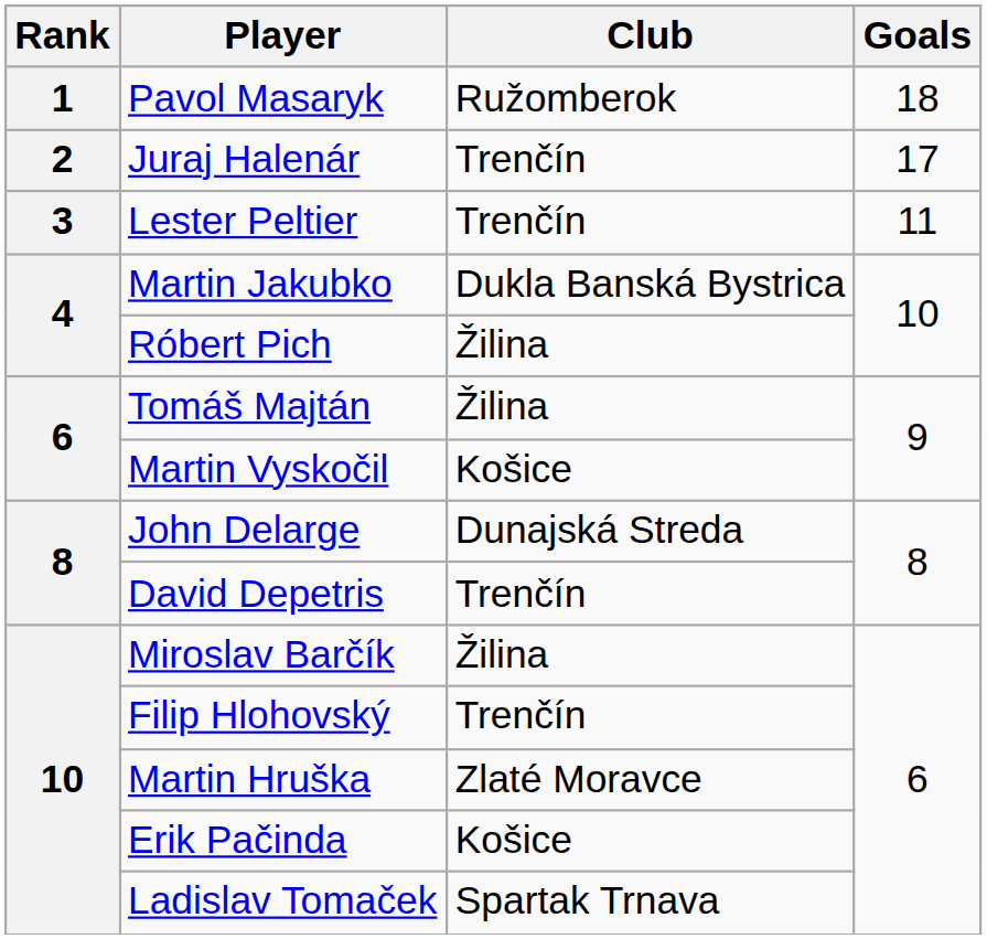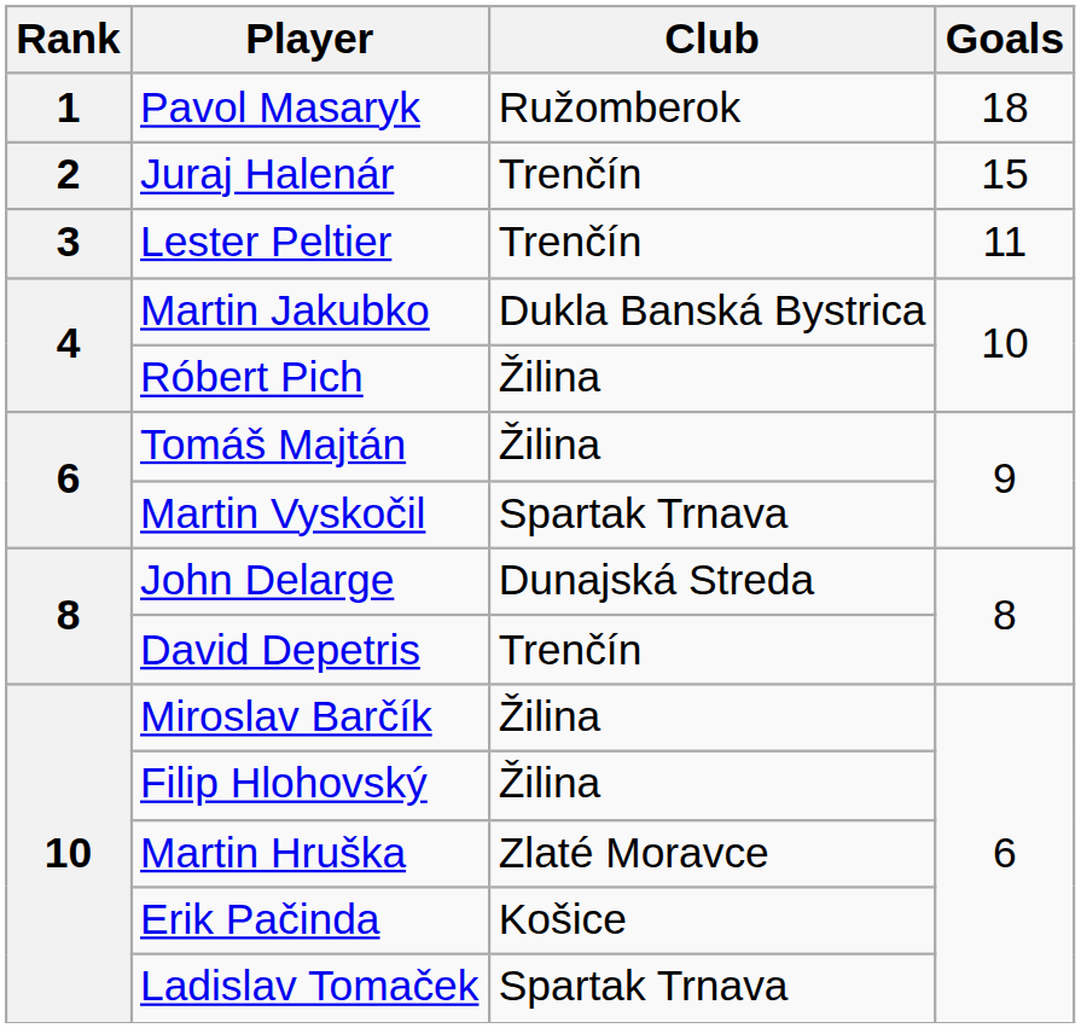 <table class="wikitable" style="text-align:center">
 <tr>
 <th>Rank</th>
 <th>Player</th>
 <th>Club</th>
 <th>Goals</th>
 </tr>
 <tr>
 <th rowspan="1">1</th>
 <td align="left"> <a href='#'>Pavol Masaryk</a></td>
 <td align="left">Ružomberok</td>
 <td>18</td>
 </tr>
 <tr>
 <th rowspan="1">2</th>
 <td align="left"> <a href='#'>Juraj Halenár</a></td>
 <td align="left">Trenčín</td>
-<td>17</td>
+<td>15</td>
 </tr>
 <tr>
 <th rowspan="1">3</th>
 <td align="left"> <a href='#'>Lester Peltier</a></td>
 <td align="left">Trenčín</td>
 <td>11</td>
 </tr>
 <tr>
 <th rowspan="2">4</th>
 <td align="left"> <a href='#'>Martin Jakubko</a></td>
 <td align="left">Dukla Banská Bystrica</td>
 <td rowspan="2">10</td>
 </tr>
 <tr>
 <td align="left"> <a href='#'>Róbert Pich</a></td>
 <td align="left">Žilina</td>
 </tr>
 <tr>
 <th rowspan="2">6</th>
 <td align="left"> <a href='#'>Tomáš Majtán</a></td>
 <td align="left">Žilina</td>
 <td rowspan="2">9</td>
 </tr>
 <tr>
 <td align="left"> <a href='#'>Martin Vyskočil</a></td>
-<td align="left">Košice</td>
+<td align="left">Spartak Trnava</td>
 </tr>
 <tr>
 <th rowspan="2">8</th>
 <td align="left"> <a href='#'>John Delarge</a></td>
 <td align="left">Dunajská Streda</td>
 <td rowspan="2">8</td>
 </tr>
 <tr>
 <td align="left"> <a href='#'>David Depetris</a></td>
 <td align="left">Trenčín</td>
 </tr>
 <tr>
 <th rowspan="5">10</th>
 <td align="left"> <a href='#'>Miroslav Barčík</a></td>
 <td align="left">Žilina</td>
 <td rowspan="5">6</td>
 </tr>
 <tr>
 <td align="left"> <a href='#'>Filip Hlohovský</a></td>
-<td align="left">Trenčín</td>
+<td align="left">Žilina</td>
 </tr>
 <tr>
 <td align="left"> <a href='#'>Martin Hruška</a></td>
 <td align="left">Zlaté Moravce</td>
 </tr>
 <tr>
 <td align="left"> <a href='#'>Erik Pačinda</a></td>
 <td align="left">Košice</td>
 </tr>
 <tr>
 <td align="left"> <a href='#'>Ladislav Tomaček</a></td>
 <td align="left">Spartak Trnava</td>
 </tr>
 <tr>
 </tr>
 </table>
